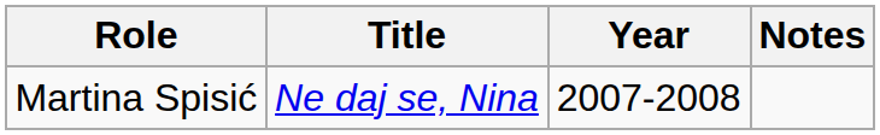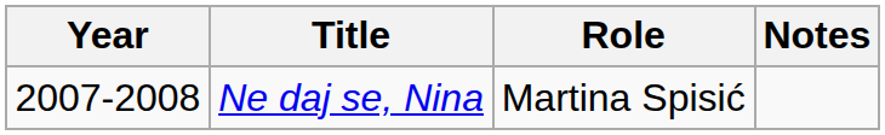 <table class="wikitable sortable">
 <tr>
+<th>Year</th>
+<th>Title</th>
 <th>Role</th>
-<th>Title</th>
-<th>Year</th>
 <th class="unsortable">Notes</th>
 </tr>
 <tr>
+<td>2007-2008</td>
+<td><em><a href='#'>Ne daj se, Nina</a></em></td>
 <td>Martina Spisić</td>
-<td><em><a href='#'>Ne daj se, Nina</a></em></td>
-<td>2007-2008</td>
 <td></td>
 </tr>
 </table>
